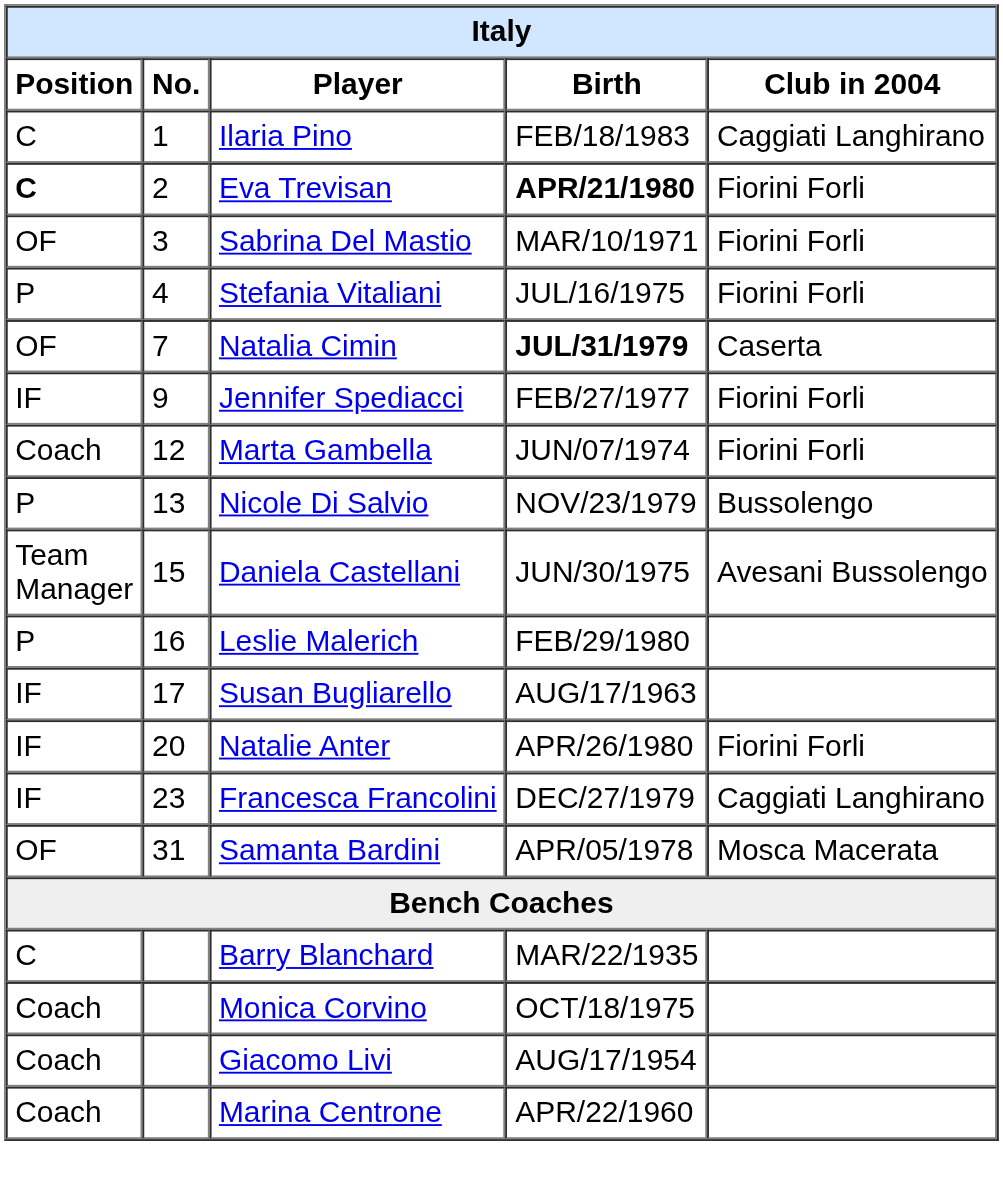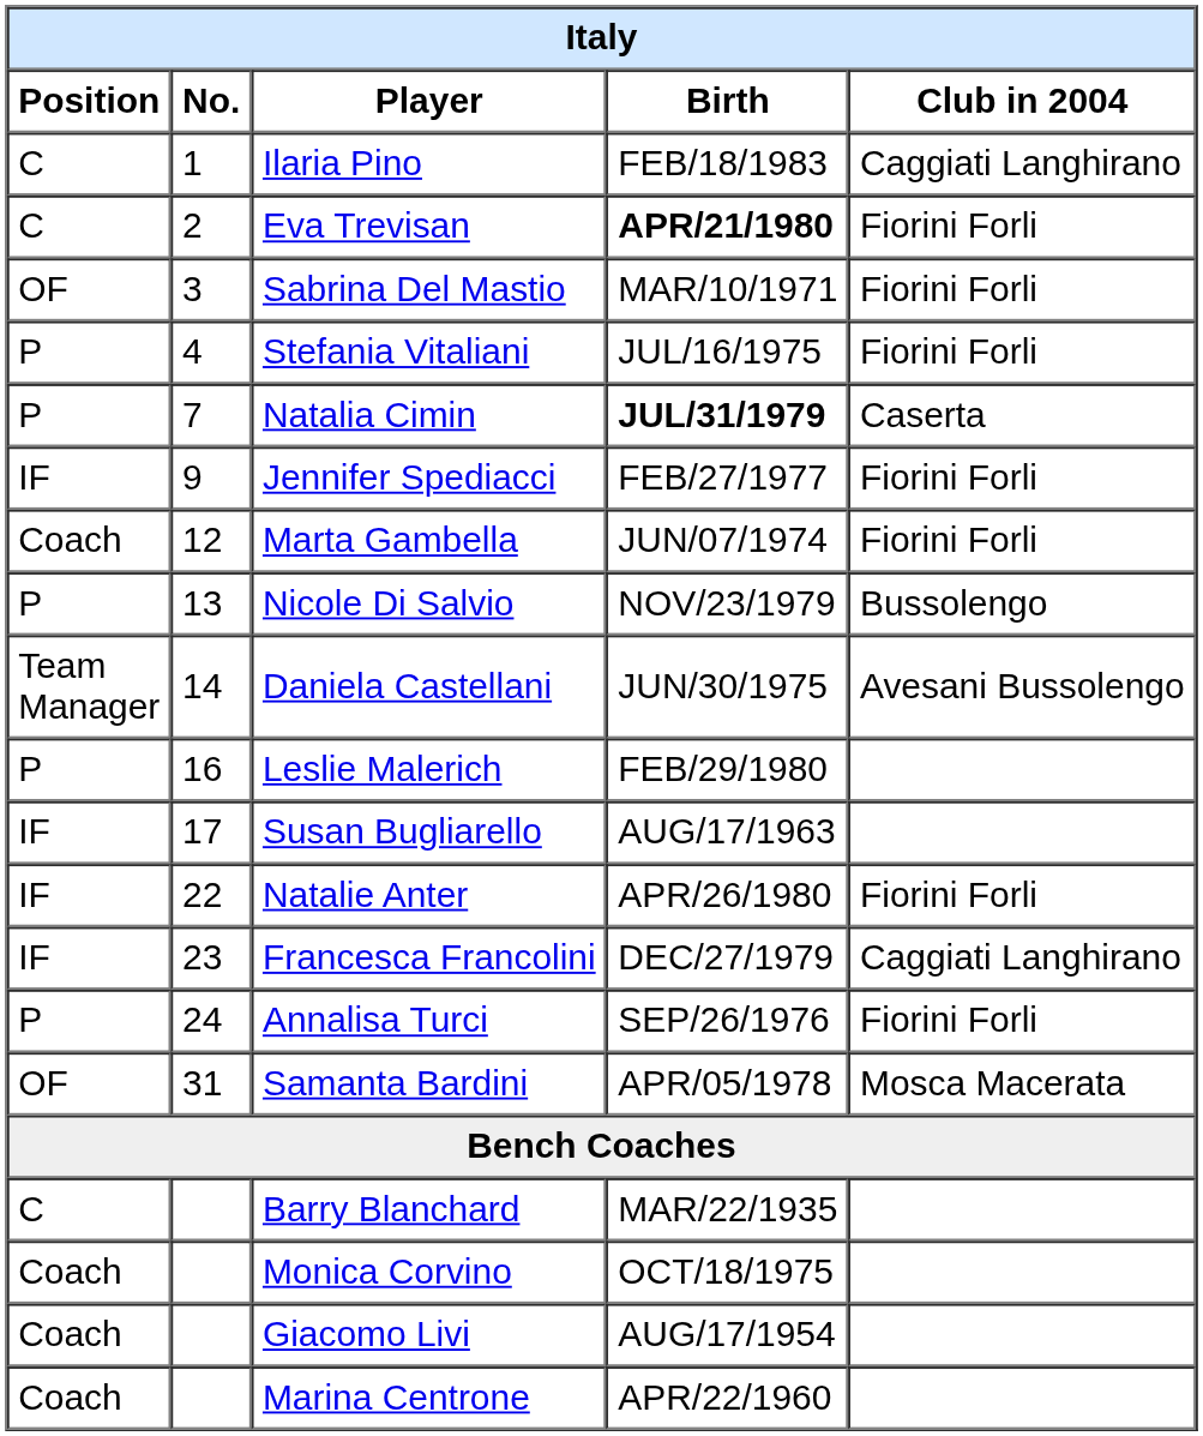 <table border=1 cellpadding=4 cellspacing=0>
 <tr>
 <th colspan=5 bgcolor=#d0e7ff>Italy</th>
 </tr>
 <tr>
 <th>Position</th>
 <th>No.</th>
 <th>Player</th>
 <th>Birth</th>
 <th>Club in 2004</th>
 </tr>
 <tr>
 <td>C</td>
 <td>1</td>
 <td><a href='#'>Ilaria Pino</a></td>
 <td>FEB/18/1983</td>
 <td>Caggiati Langhirano</td>
 </tr>
 <tr>
-<td><strong>C</strong></td>
+<td>C</td>
 <td>2</td>
 <td><a href='#'>Eva Trevisan</a></td>
 <td><strong>APR/21/1980</strong></td>
 <td>Fiorini Forli</td>
 </tr>
 <tr>
 <td>OF</td>
 <td>3</td>
 <td><a href='#'>Sabrina Del Mastio</a></td>
 <td>MAR/10/1971</td>
 <td>Fiorini Forli</td>
 </tr>
 <tr>
 <td>P</td>
 <td>4</td>
 <td><a href='#'>Stefania Vitaliani</a></td>
 <td>JUL/16/1975</td>
 <td>Fiorini Forli</td>
 </tr>
 <tr>
-<td>OF</td>
+<td>P</td>
 <td>7</td>
 <td><a href='#'>Natalia Cimin</a></td>
 <td><strong>JUL/31/1979</strong></td>
 <td>Caserta</td>
 </tr>
 <tr>
 <td>IF</td>
 <td>9</td>
 <td><a href='#'>Jennifer Spediacci</a></td>
 <td>FEB/27/1977</td>
 <td>Fiorini Forli</td>
 </tr>
 <tr>
 <td>Coach</td>
 <td>12</td>
 <td><a href='#'>Marta Gambella</a></td>
 <td>JUN/07/1974</td>
 <td>Fiorini Forli</td>
 </tr>
 <tr>
 <td>P</td>
 <td>13</td>
 <td><a href='#'>Nicole Di Salvio</a></td>
 <td>NOV/23/1979</td>
 <td>Bussolengo</td>
 </tr>
 <tr>
 <td>Team<br> Manager</td>
-<td>15</td>
+<td>14</td>
 <td><a href='#'>Daniela Castellani</a></td>
 <td>JUN/30/1975</td>
 <td>Avesani Bussolengo</td>
 </tr>
 <tr>
 <td>P</td>
 <td>16</td>
 <td><a href='#'>Leslie Malerich</a></td>
 <td>FEB/29/1980</td>
 <td></td>
 </tr>
 <tr>
 <td>IF</td>
 <td>17</td>
 <td><a href='#'>Susan Bugliarello</a></td>
 <td>AUG/17/1963</td>
 <td></td>
 </tr>
 <tr>
 <td>IF</td>
-<td>20</td>
+<td>22</td>
 <td><a href='#'>Natalie Anter</a></td>
 <td>APR/26/1980</td>
 <td>Fiorini Forli</td>
 </tr>
 <tr>
 <td>IF</td>
 <td>23</td>
 <td><a href='#'>Francesca Francolini</a></td>
 <td>DEC/27/1979</td>
 <td>Caggiati Langhirano</td>
+</tr>
+<tr>
+<td>P</td>
+<td>24</td>
+<td><a href='#'>Annalisa Turci</a></td>
+<td>SEP/26/1976</td>
+<td>Fiorini Forli</td>
 </tr>
 <tr>
 <td>OF</td>
 <td>31</td>
 <td><a href='#'>Samanta Bardini</a></td>
 <td>APR/05/1978</td>
 <td>Mosca Macerata</td>
 </tr>
 <tr>
 <th colspan=5 bgcolor=#efefef>Bench Coaches</th>
 </tr>
 <tr>
 <td>C</td>
 <td></td>
 <td><a href='#'>Barry Blanchard</a></td>
 <td>MAR/22/1935</td>
 <td></td>
 </tr>
 <tr>
 <td>Coach</td>
 <td></td>
 <td><a href='#'>Monica Corvino</a></td>
 <td>OCT/18/1975</td>
 <td></td>
 </tr>
 <tr>
 <td>Coach</td>
 <td></td>
 <td><a href='#'>Giacomo Livi</a></td>
 <td>AUG/17/1954</td>
 <td></td>
 </tr>
 <tr>
 <td>Coach</td>
 <td></td>
 <td><a href='#'>Marina Centrone</a></td>
 <td>APR/22/1960</td>
 <td></td>
 </tr>
 </table>
